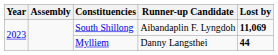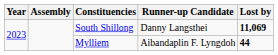 <table class="wikitable">
 <tr>
 <th>Year</th>
 <th>Assembly</th>
 <th>Constituencies</th>
 <th>Runner-up Candidate</th>
 <th>Lost by</th>
 </tr>
 <tr>
 <td rowspan="2"><a href='#'>2023</a></td>
 <td rowspan="2"></td>
 <td><a href='#'>South Shillong</a></td>
-<td>Aibandaplin F. Lyngdoh</td>
+<td>Danny Langsthei</td>
 <td><strong>11,069</strong></td>
 </tr>
 <tr>
 <td><a href='#'>Mylliem</a></td>
-<td>Danny Langsthei</td>
+<td>Aibandaplin F. Lyngdoh</td>
 <td><strong>44</strong></td>
 </tr>
 </table>
